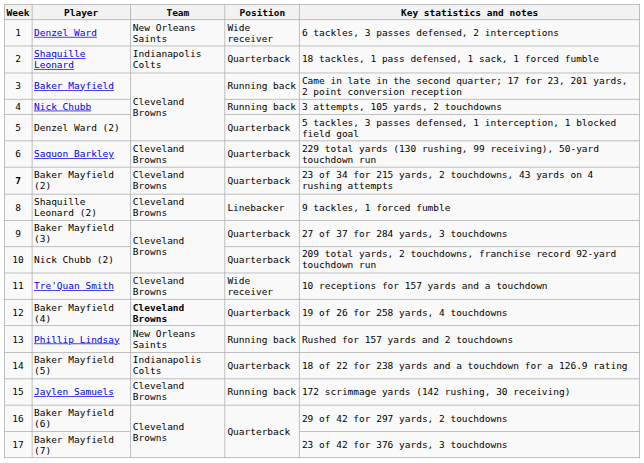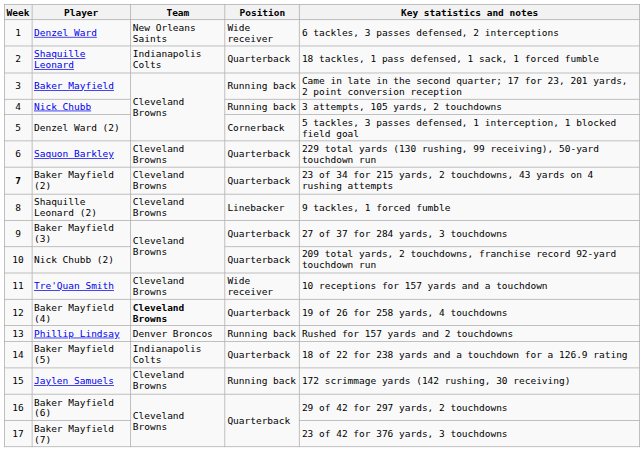 <table class="wikitable sortable">
 <tr>
 <th>Week</th>
 <th>Player</th>
 <th>Team</th>
 <th>Position</th>
 <th>Key statistics and notes</th>
 </tr>
 <tr>
 <td align=center>1</td>
 <td><a href='#'>Denzel Ward</a></td>
 <td>New Orleans Saints</td>
 <td>Wide receiver</td>
 <td>6 tackles, 3 passes defensed, 2 interceptions</td>
 </tr>
 <tr>
 <td align=center>2</td>
 <td><a href='#'>Shaquille Leonard</a></td>
 <td>Indianapolis Colts</td>
 <td>Quarterback</td>
 <td>18 tackles, 1 pass defensed, 1 sack, 1 forced fumble</td>
 </tr>
 <tr>
 <td align=center>3</td>
 <td><a href='#'>Baker Mayfield</a></td>
 <td rowspan="3">Cleveland Browns</td>
 <td>Running back</td>
 <td>Came in late in the second quarter; 17 for 23, 201 yards, 2 point conversion reception</td>
 </tr>
 <tr>
 <td align=center>4</td>
 <td><a href='#'>Nick Chubb</a></td>
 <td>Running back</td>
 <td>3 attempts, 105 yards, 2 touchdowns</td>
 </tr>
 <tr>
 <td align=center>5</td>
 <td>Denzel Ward (2)</td>
-<td>Quarterback</td>
+<td>Cornerback</td>
 <td>5 tackles, 3 passes defensed, 1 interception, 1 blocked field goal</td>
 </tr>
 <tr>
 <td align=center>6</td>
 <td><a href='#'>Saquon Barkley</a></td>
 <td>Cleveland Browns</td>
 <td>Quarterback</td>
 <td>229 total yards (130 rushing, 99 receiving), 50-yard touchdown run</td>
 </tr>
 <tr>
 <td align=center><strong>7</strong></td>
 <td>Baker Mayfield (2)</td>
 <td>Cleveland Browns</td>
 <td>Quarterback</td>
 <td>23 of 34 for 215 yards, 2 touchdowns, 43 yards on 4 rushing attempts</td>
 </tr>
 <tr>
 <td align=center>8</td>
 <td>Shaquille Leonard (2)</td>
 <td>Cleveland Browns</td>
 <td>Linebacker</td>
 <td>9 tackles, 1 forced fumble</td>
 </tr>
 <tr>
 <td align=center>9</td>
 <td>Baker Mayfield (3)</td>
 <td rowspan="2">Cleveland Browns</td>
 <td>Quarterback</td>
 <td>27 of 37 for 284 yards, 3 touchdowns</td>
 </tr>
 <tr>
 <td align=center>10</td>
 <td>Nick Chubb (2)</td>
 <td>Quarterback</td>
 <td>209 total yards, 2 touchdowns, franchise record 92-yard touchdown run</td>
 </tr>
 <tr>
 <td align=center>11</td>
 <td><a href='#'>Tre'Quan Smith</a></td>
 <td>Cleveland Browns</td>
 <td>Wide receiver</td>
 <td>10 receptions for 157 yards and a touchdown</td>
 </tr>
 <tr>
 <td align=center>12</td>
 <td>Baker Mayfield (4)</td>
 <td><strong>Cleveland Browns</strong></td>
 <td>Quarterback</td>
 <td>19 of 26 for 258 yards, 4 touchdowns</td>
 </tr>
 <tr>
 <td align=center>13</td>
 <td><a href='#'>Phillip Lindsay</a></td>
-<td>New Orleans Saints</td>
+<td>Denver Broncos</td>
 <td>Running back</td>
 <td>Rushed for 157 yards and 2 touchdowns</td>
 </tr>
 <tr>
 <td align=center>14</td>
 <td>Baker Mayfield (5)</td>
 <td>Indianapolis Colts</td>
 <td>Quarterback</td>
 <td>18 of 22 for 238 yards and a touchdown for a 126.9 rating</td>
 </tr>
 <tr>
 <td align=center>15</td>
 <td><a href='#'>Jaylen Samuels</a></td>
 <td>Cleveland Browns</td>
 <td>Running back</td>
 <td>172 scrimmage yards (142 rushing, 30 receiving)</td>
 </tr>
 <tr>
 <td align=center>16</td>
 <td>Baker Mayfield (6)</td>
 <td rowspan="2">Cleveland Browns</td>
 <td rowspan="2">Quarterback</td>
 <td>29 of 42 for 297 yards, 2 touchdowns</td>
 </tr>
 <tr>
 <td align=center>17</td>
 <td>Baker Mayfield (7)</td>
 <td>23 of 42 for 376 yards, 3 touchdowns</td>
 </tr>
 </table>
